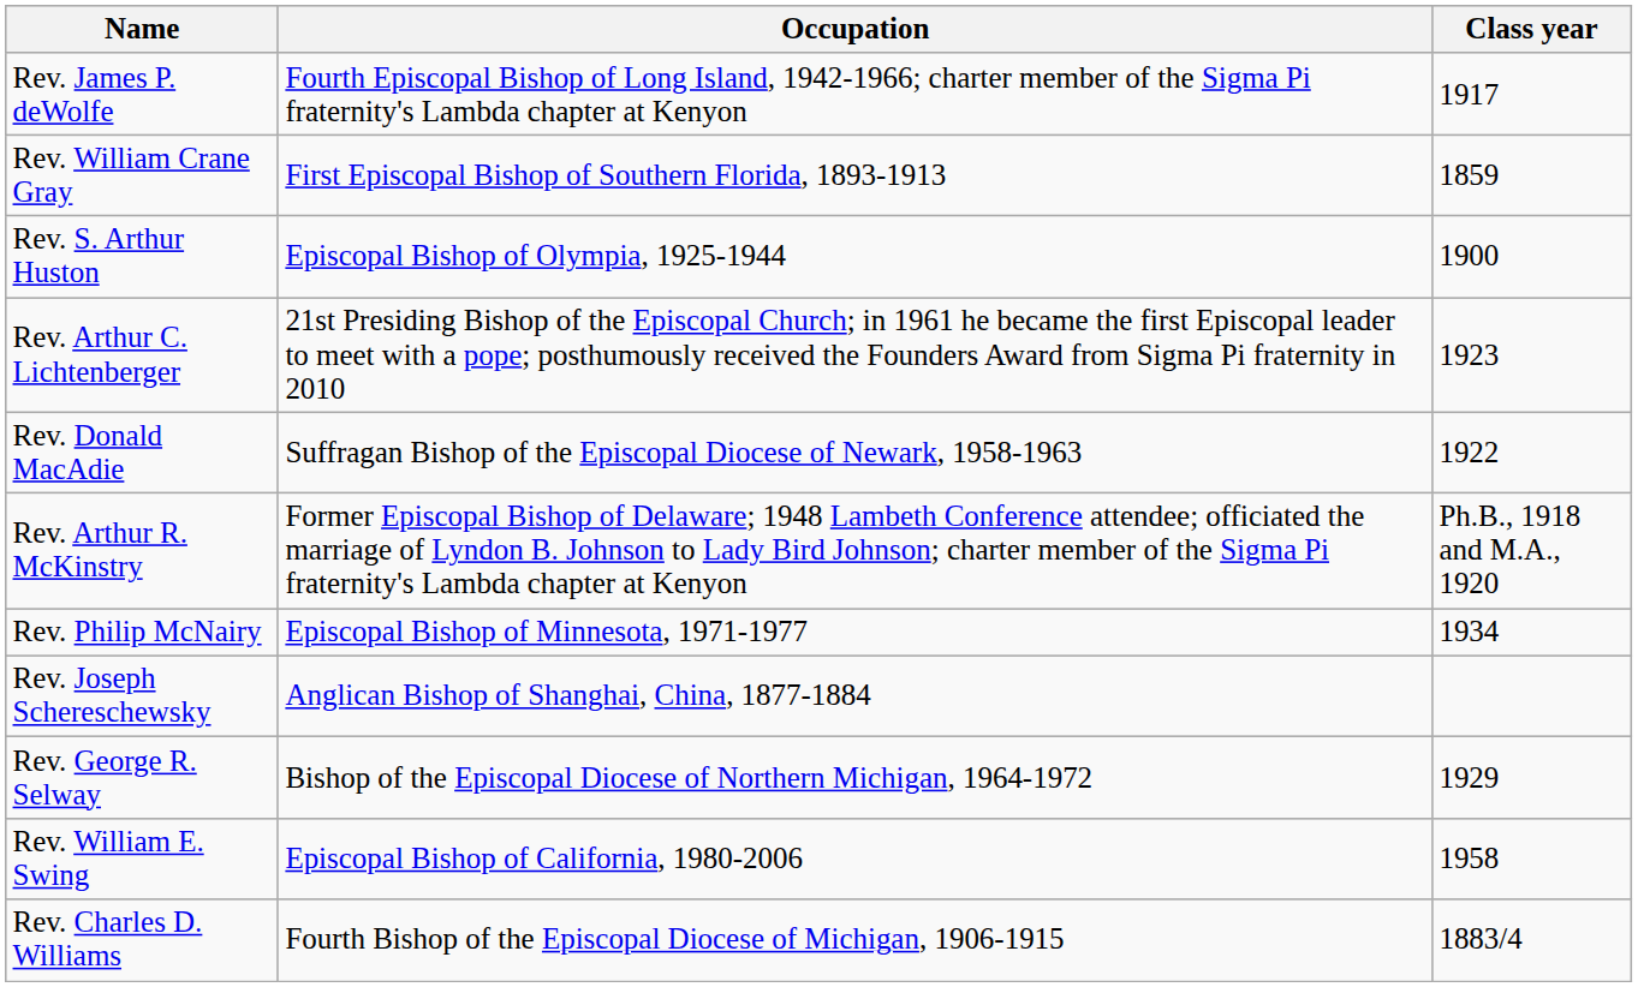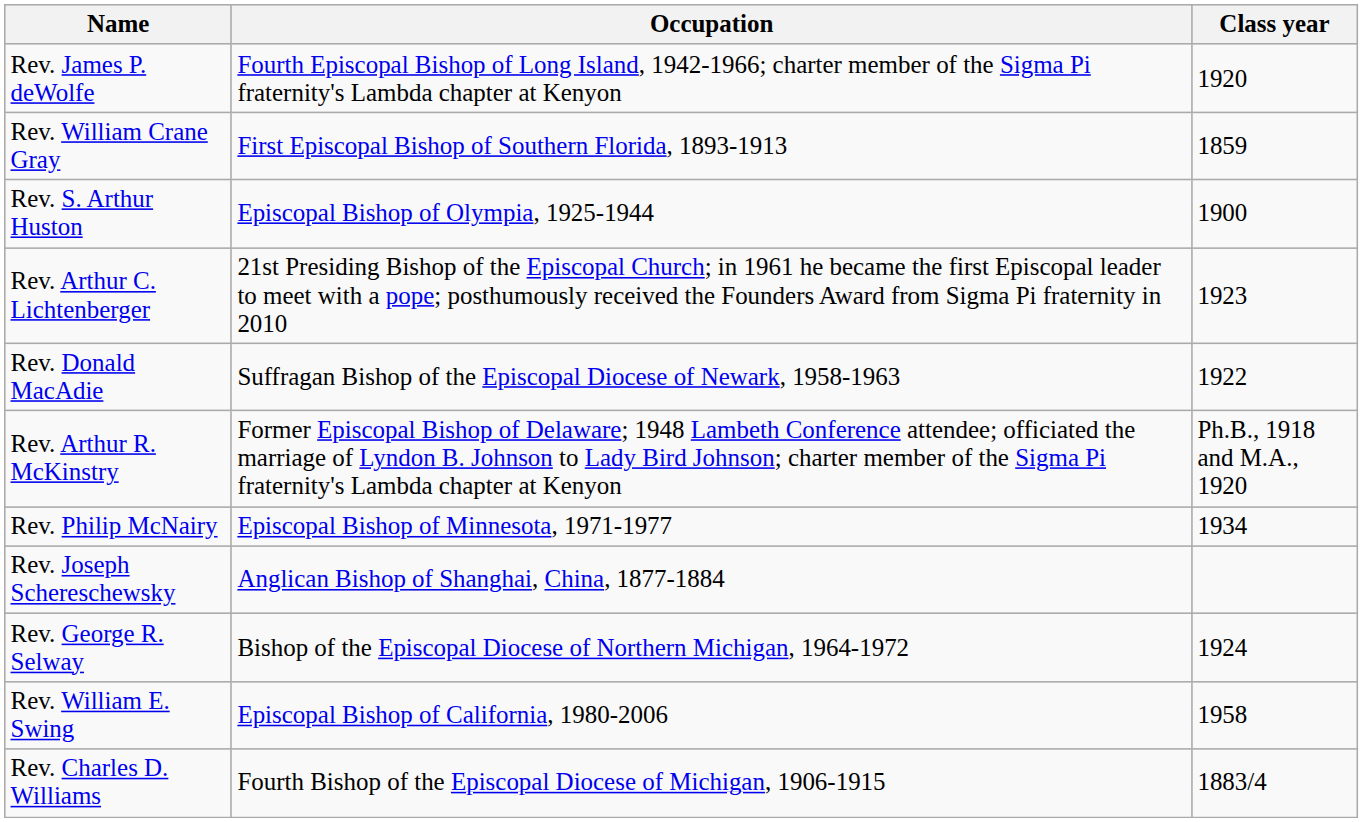 <table class="wikitable">
 <tr>
 <th>Name</th>
 <th>Occupation</th>
 <th>Class year</th>
 </tr>
 <tr>
 <td>Rev. <a href='#'>James P. deWolfe</a></td>
 <td><a href='#'>Fourth Episcopal Bishop of Long Island</a>, 1942-1966; charter member of the <a href='#'>Sigma Pi</a> fraternity's Lambda chapter at Kenyon</td>
-<td>1917</td>
+<td>1920</td>
 </tr>
 <tr>
 <td>Rev. <a href='#'>William Crane Gray</a></td>
 <td><a href='#'>First Episcopal Bishop of Southern Florida</a>, 1893-1913</td>
 <td>1859</td>
 </tr>
 <tr>
 <td>Rev. <a href='#'>S. Arthur Huston</a></td>
 <td><a href='#'>Episcopal Bishop of Olympia</a>, 1925-1944</td>
 <td>1900</td>
 </tr>
 <tr>
 <td>Rev. <a href='#'>Arthur C. Lichtenberger</a></td>
 <td>21st Presiding Bishop of the <a href='#'>Episcopal Church</a>; in 1961 he became the first Episcopal leader to meet with a <a href='#'>pope</a>; posthumously received the Founders Award from Sigma Pi fraternity in 2010</td>
 <td>1923</td>
 </tr>
 <tr>
 <td>Rev. <a href='#'>Donald MacAdie</a></td>
 <td>Suffragan Bishop of the <a href='#'>Episcopal Diocese of Newark</a>, 1958-1963</td>
 <td>1922</td>
 </tr>
 <tr>
 <td>Rev. <a href='#'>Arthur R. McKinstry</a></td>
 <td>Former <a href='#'>Episcopal Bishop of Delaware</a>; 1948 <a href='#'>Lambeth Conference</a> attendee; officiated the marriage of <a href='#'>Lyndon B. Johnson</a> to <a href='#'>Lady Bird Johnson</a>; charter member of the <a href='#'>Sigma Pi</a> fraternity's Lambda chapter at Kenyon</td>
 <td>Ph.B., 1918 and M.A., 1920</td>
 </tr>
 <tr>
 <td>Rev. <a href='#'>Philip McNairy</a></td>
 <td><a href='#'>Episcopal Bishop of Minnesota</a>, 1971-1977</td>
 <td>1934</td>
 </tr>
 <tr>
 <td>Rev. <a href='#'>Joseph Schereschewsky</a></td>
 <td><a href='#'>Anglican Bishop of Shanghai</a>, <a href='#'>China</a>, 1877-1884</td>
 <td></td>
 </tr>
 <tr>
 <td>Rev. <a href='#'>George R. Selway</a></td>
 <td>Bishop of the <a href='#'>Episcopal Diocese of Northern Michigan</a>, 1964-1972</td>
-<td>1929</td>
+<td>1924</td>
 </tr>
 <tr>
 <td>Rev. <a href='#'>William E. Swing</a></td>
 <td><a href='#'>Episcopal Bishop of California</a>, 1980-2006</td>
 <td>1958</td>
 </tr>
 <tr>
 <td>Rev. <a href='#'>Charles D. Williams</a></td>
 <td>Fourth Bishop of the <a href='#'>Episcopal Diocese of Michigan</a>, 1906-1915</td>
 <td>1883/4</td>
 </tr>
 </table>
